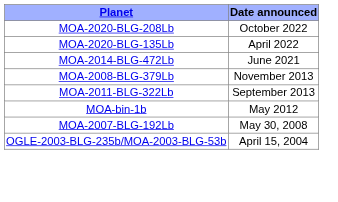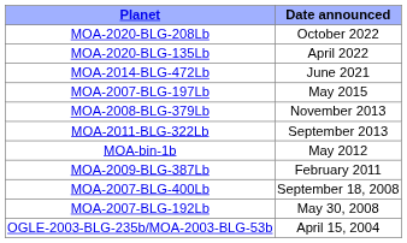 <table class="toccolours sortable" border=1 cellspacing=0 cellpadding=2 align=center style="text-align:center; border-collapse:collapse; margin-left: 0; margin-right: auto;">
 <tr bgcolor="#a0b0ff">
 <th><a href='#'>Planet</a></th>
 <th>Date announced</th>
 </tr>
 <tr>
 <td><a href='#'>MOA-2020-BLG-208Lb</a></td>
 <td>October 2022</td>
 </tr>
 <tr>
 <td><a href='#'>MOA-2020-BLG-135Lb</a></td>
 <td>April 2022</td>
 </tr>
 <tr>
 <td><a href='#'>MOA-2014-BLG-472Lb</a></td>
 <td>June 2021</td>
 </tr>
 <tr>
+<td><a href='#'>MOA-2007-BLG-197Lb</a></td>
+<td>May 2015</td>
+</tr>
+<tr>
 <td><a href='#'>MOA-2008-BLG-379Lb</a></td>
 <td>November 2013</td>
 </tr>
 <tr>
 <td><a href='#'>MOA-2011-BLG-322Lb</a></td>
 <td>September 2013</td>
 </tr>
 <tr>
 <td><a href='#'>MOA-bin-1b</a></td>
 <td>May 2012</td>
 </tr>
 <tr>
+<td><a href='#'>MOA-2009-BLG-387Lb</a></td>
+<td>February 2011</td>
+</tr>
+<tr>
+<td><a href='#'>MOA-2007-BLG-400Lb</a></td>
+<td>September 18, 2008</td>
+</tr>
+<tr>
 <td><a href='#'>MOA-2007-BLG-192Lb</a></td>
 <td>May 30, 2008</td>
 </tr>
 <tr>
 <td><a href='#'>OGLE-2003-BLG-235b/MOA-2003-BLG-53b</a></td>
 <td>April 15, 2004</td>
 </tr>
 </table>
